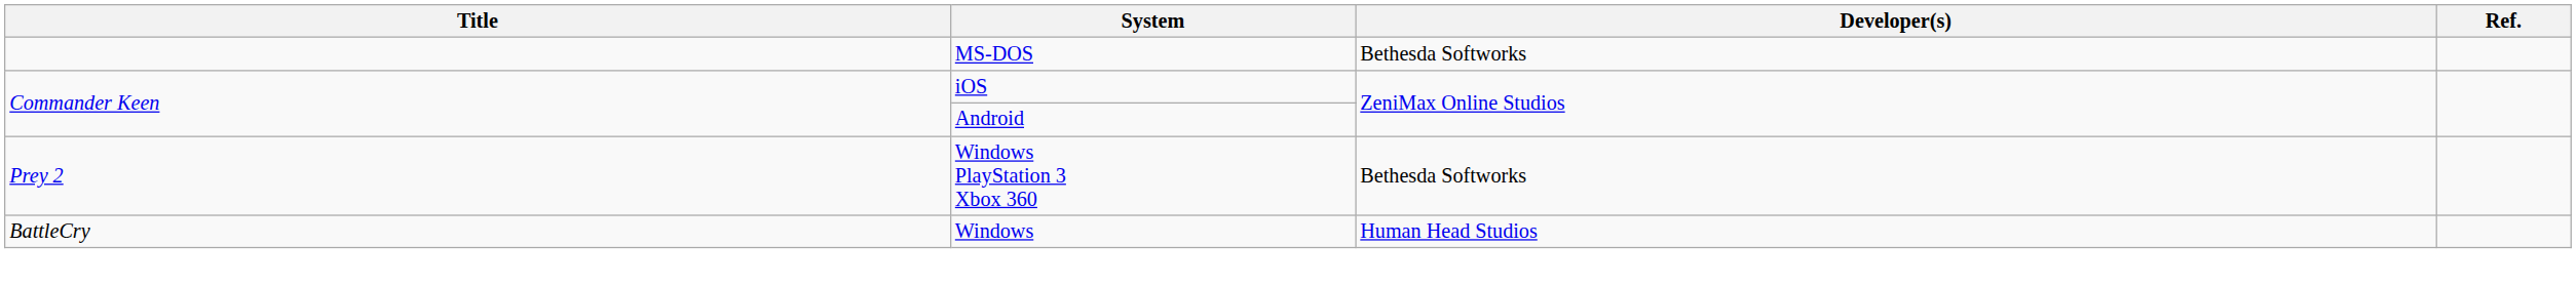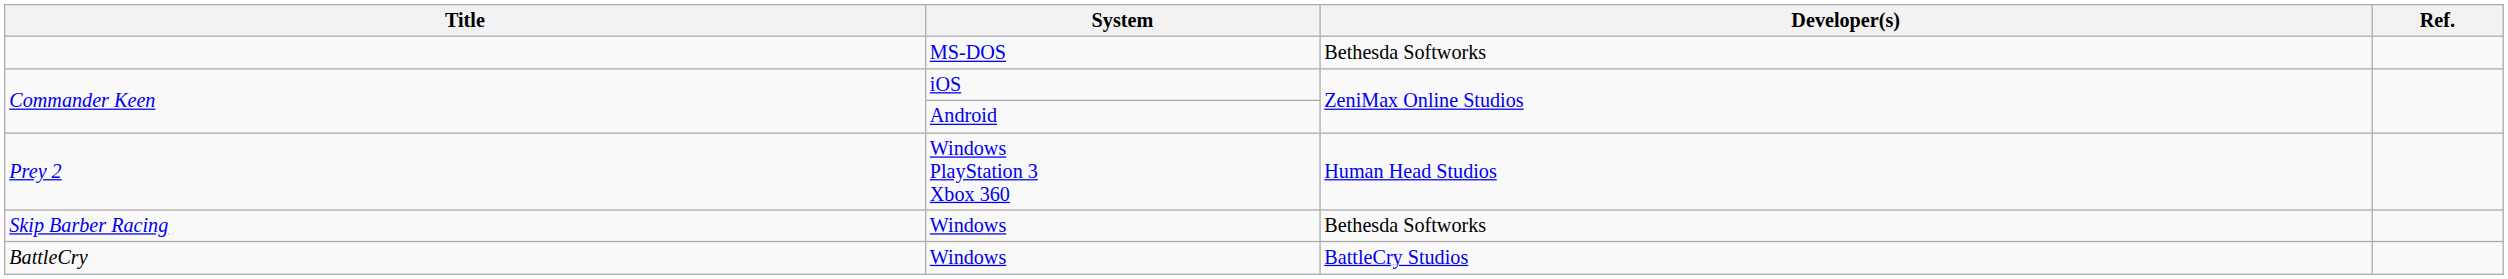 <table class="wikitable sortable" style="width: 100%">
 <tr>
 <th style="width:35%">Title</th>
 <th style="width:15%">System</th>
 <th style="width:40%">Developer(s)</th>
 <th style="width:5%" class="unsortable">Ref.</th>
 </tr>
 <tr>
 <td></td>
 <td><a href='#'>MS-DOS</a></td>
 <td>Bethesda Softworks</td>
 <td style="text-align:center"></td>
 </tr>
 <tr>
 <td rowspan="2"><em><a href='#'>Commander Keen</a></em></td>
 <td><a href='#'>iOS</a></td>
 <td rowspan="2"><a href='#'>ZeniMax Online Studios</a></td>
 <td rowspan="2" style="text-align:center"></td>
 </tr>
 <tr>
 <td><a href='#'>Android</a></td>
 </tr>
 <tr>
 <td><em><a href='#'>Prey 2</a></em></td>
 <td><a href='#'>Windows</a><br><a href='#'>PlayStation 3</a><br><a href='#'>Xbox 360</a></td>
+<td><a href='#'>Human Head Studios</a></td>
+<td style="text-align:center"></td>
+</tr>
+<tr>
+<td><em><a href='#'>Skip Barber Racing</a></em></td>
+<td><a href='#'>Windows</a></td>
 <td>Bethesda Softworks</td>
 <td style="text-align:center"></td>
 </tr>
 <tr>
 <td><em>BattleCry</em></td>
 <td><a href='#'>Windows</a></td>
-<td><a href='#'>Human Head Studios</a></td>
+<td><a href='#'>BattleCry Studios</a></td>
 <td style="text-align:center"></td>
 </tr>
 </table>
